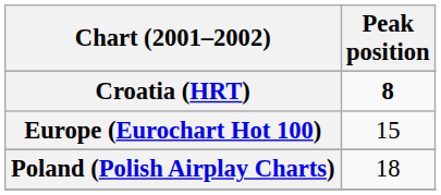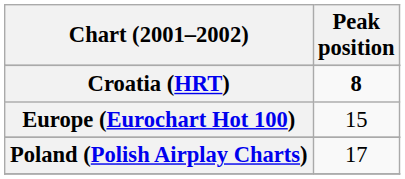 <table class="wikitable sortable plainrowheaders" style="text-align:center">
 <tr>
 <th>Chart (2001–2002)</th>
 <th>Peak<br>position</th>
 </tr>
 <tr>
 </tr>
 <tr>
 </tr>
 <tr>
 <th scope="row">Croatia (<a href='#'>HRT</a>)</th>
 <td><strong>8</strong></td>
 </tr>
 <tr>
 <th scope="row">Europe (<a href='#'>Eurochart Hot 100</a>)</th>
 <td>15</td>
 </tr>
 <tr>
 </tr>
 <tr>
 </tr>
 <tr>
 </tr>
 <tr>
 <th scope="row">Poland (<a href='#'>Polish Airplay Charts</a>)</th>
-<td>18</td>
+<td>17</td>
 </tr>
 <tr>
 </tr>
 <tr>
 </tr>
 </table>
